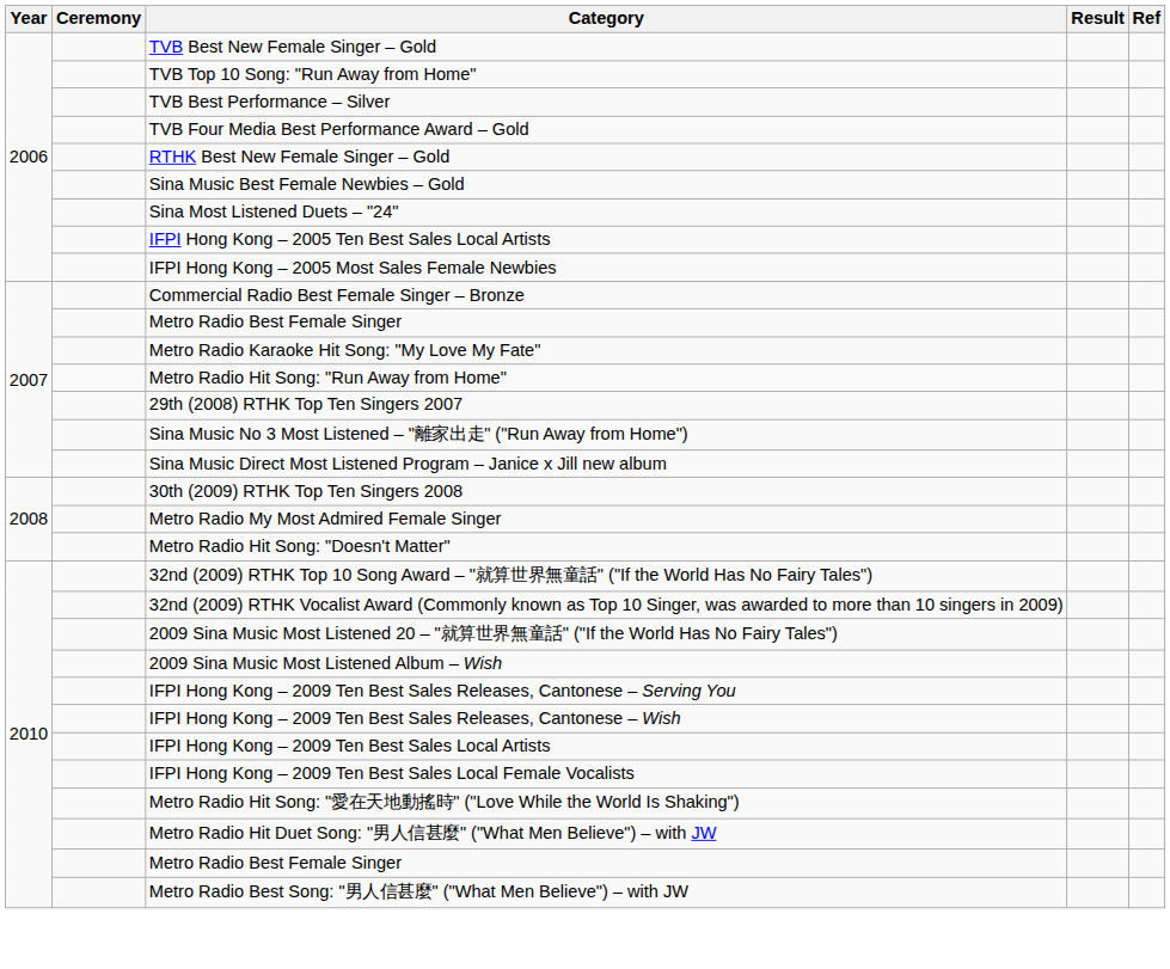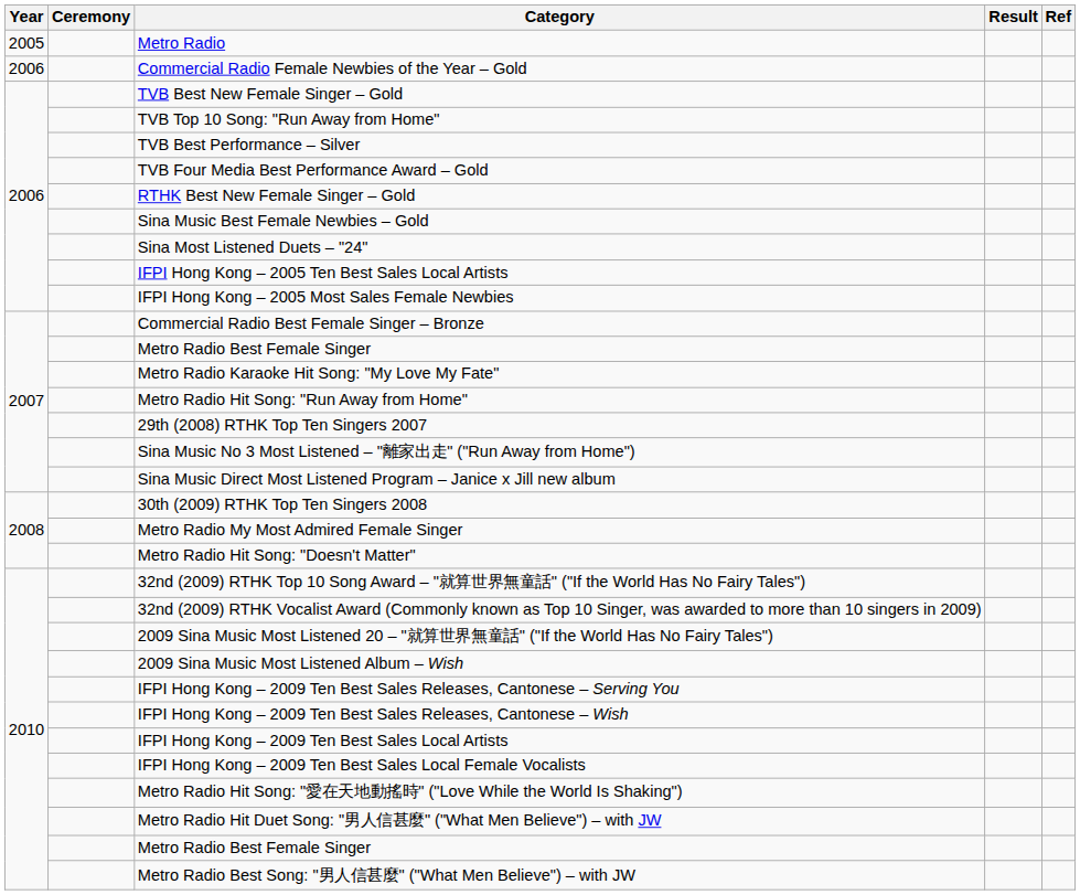 <table class="wikitable">
 <tr>
 <th>Year</th>
 <th>Ceremony</th>
 <th>Category</th>
 <th>Result</th>
 <th>Ref</th>
+</tr>
+<tr>
+<td>2005</td>
+<td></td>
+<td><a href='#'>Metro Radio</a></td>
+<td></td>
+<td></td>
+</tr>
+<tr>
+<td>2006</td>
+<td></td>
+<td><a href='#'>Commercial Radio</a> Female Newbies of the Year – Gold</td>
+<td></td>
+<td></td>
 </tr>
 <tr>
 <td rowspan="9">2006</td>
 <td></td>
 <td><a href='#'>TVB</a> Best New Female Singer – Gold</td>
 <td></td>
 <td></td>
 </tr>
 <tr>
 <td></td>
 <td>TVB Top 10 Song: "Run Away from Home"</td>
 <td></td>
 <td></td>
 </tr>
 <tr>
 <td></td>
 <td>TVB Best Performance – Silver</td>
 <td></td>
 <td></td>
 </tr>
 <tr>
 <td></td>
 <td>TVB Four Media Best Performance Award – Gold</td>
 <td></td>
 <td></td>
 </tr>
 <tr>
 <td></td>
 <td><a href='#'>RTHK</a> Best New Female Singer – Gold</td>
 <td></td>
 <td></td>
 </tr>
 <tr>
 <td></td>
 <td>Sina Music Best Female Newbies – Gold</td>
 <td></td>
 <td></td>
 </tr>
 <tr>
 <td></td>
 <td>Sina Most Listened Duets – "24"</td>
 <td></td>
 <td></td>
 </tr>
 <tr>
 <td></td>
 <td><a href='#'>IFPI</a> Hong Kong – 2005 Ten Best Sales Local Artists</td>
 <td></td>
 <td></td>
 </tr>
 <tr>
 <td></td>
 <td>IFPI Hong Kong – 2005 Most Sales Female Newbies</td>
 <td></td>
 <td></td>
 </tr>
 <tr>
 <td rowspan="7">2007</td>
 <td></td>
 <td>Commercial Radio Best Female Singer – Bronze</td>
 <td></td>
 <td></td>
 </tr>
 <tr>
 <td></td>
 <td>Metro Radio Best Female Singer</td>
 <td></td>
 <td></td>
 </tr>
 <tr>
 <td></td>
 <td>Metro Radio Karaoke Hit Song: "My Love My Fate"</td>
 <td></td>
 <td></td>
 </tr>
 <tr>
 <td></td>
 <td>Metro Radio Hit Song: "Run Away from Home"</td>
 <td></td>
 <td></td>
 </tr>
 <tr>
 <td></td>
 <td>29th (2008) RTHK Top Ten Singers 2007</td>
 <td></td>
 <td></td>
 </tr>
 <tr>
 <td></td>
 <td>Sina Music No 3 Most Listened – "離家出走" ("Run Away from Home")</td>
 <td></td>
 <td></td>
 </tr>
 <tr>
 <td></td>
 <td>Sina Music Direct Most Listened Program – Janice x Jill new album</td>
 <td></td>
 <td></td>
 </tr>
 <tr>
 <td rowspan="3">2008</td>
 <td></td>
 <td>30th (2009) RTHK Top Ten Singers 2008</td>
 <td></td>
 <td></td>
 </tr>
 <tr>
 <td></td>
 <td>Metro Radio My Most Admired Female Singer</td>
 <td></td>
 <td></td>
 </tr>
 <tr>
 <td></td>
 <td>Metro Radio Hit Song: "Doesn't Matter"</td>
 <td></td>
 <td></td>
 </tr>
 <tr>
 <td rowspan="12">2010</td>
 <td></td>
 <td>32nd (2009) RTHK Top 10 Song Award – "就算世界無童話" ("If the World Has No Fairy Tales")</td>
 <td></td>
 <td></td>
 </tr>
 <tr>
 <td></td>
 <td>32nd (2009) RTHK Vocalist Award (Commonly known as Top 10 Singer, was awarded to more than 10 singers in 2009)</td>
 <td></td>
 <td></td>
 </tr>
 <tr>
 <td></td>
 <td>2009 Sina Music Most Listened 20 – "就算世界無童話" ("If the World Has No Fairy Tales")</td>
 <td></td>
 <td></td>
 </tr>
 <tr>
 <td></td>
 <td>2009 Sina Music Most Listened Album – <em>Wish</em></td>
 <td></td>
 <td></td>
 </tr>
 <tr>
 <td></td>
 <td>IFPI Hong Kong – 2009 Ten Best Sales Releases, Cantonese – <em>Serving You</em></td>
 <td></td>
 <td></td>
 </tr>
 <tr>
 <td></td>
 <td>IFPI Hong Kong – 2009 Ten Best Sales Releases, Cantonese – <em>Wish</em></td>
 <td></td>
 <td></td>
 </tr>
 <tr>
 <td></td>
 <td>IFPI Hong Kong – 2009 Ten Best Sales Local Artists</td>
 <td></td>
 <td></td>
 </tr>
 <tr>
 <td></td>
 <td>IFPI Hong Kong – 2009 Ten Best Sales Local Female Vocalists</td>
 <td></td>
 <td></td>
 </tr>
 <tr>
 <td></td>
 <td>Metro Radio Hit Song: "愛在天地動搖時" ("Love While the World Is Shaking")</td>
 <td></td>
 <td></td>
 </tr>
 <tr>
 <td></td>
 <td>Metro Radio Hit Duet Song: "男人信甚麼" ("What Men Believe") – with <a href='#'>JW</a></td>
 <td></td>
 <td></td>
 </tr>
 <tr>
 <td></td>
 <td>Metro Radio Best Female Singer</td>
 <td></td>
 <td></td>
 </tr>
 <tr>
 <td></td>
 <td>Metro Radio Best Song: "男人信甚麼" ("What Men Believe") – with JW</td>
 <td></td>
 <td></td>
 </tr>
 </table>
